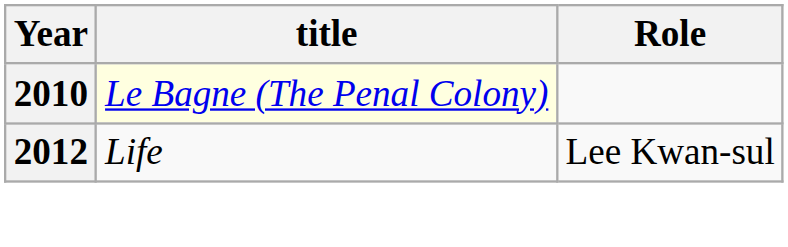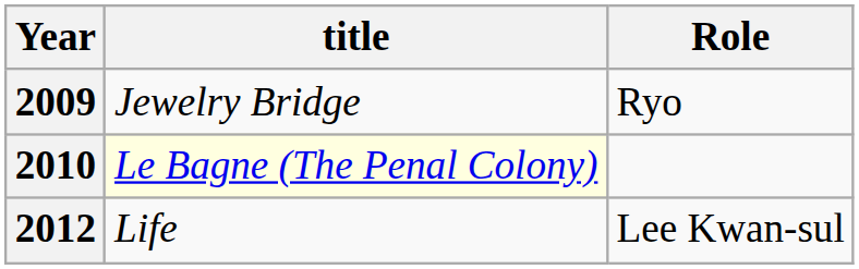 <table class="wikitable plainrowheaders sortable">
 <tr>
 <th scope="col">Year</th>
 <th scope="col">title</th>
 <th scope="col">Role</th>
+</tr>
+<tr>
+<th scope="row">2009</th>
+<td><em>Jewelry Bridge</em></td>
+<td>Ryo</td>
 </tr>
 <tr>
 <th scope="row">2010</th>
 <td style="background: lightyellow;"><em><a href='#'>Le Bagne (The Penal Colony)</a></em></td>
 <td></td>
 </tr>
 <tr>
 <th scope="row">2012</th>
 <td><em>Life</em></td>
 <td>Lee Kwan-sul</td>
 </tr>
 </table>
